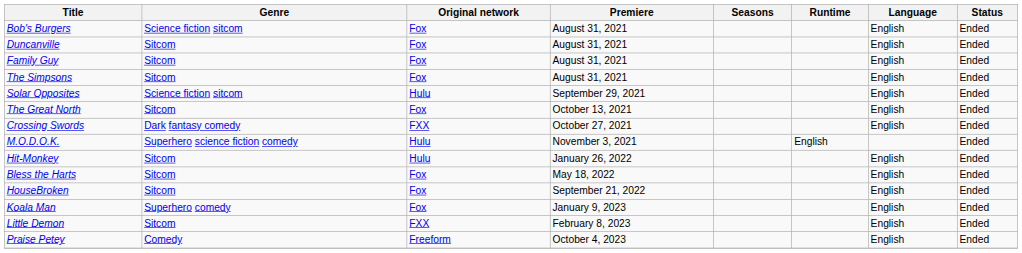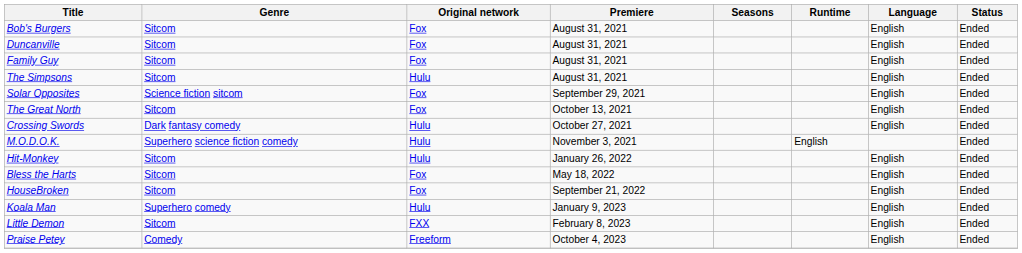 <table class="wikitable sortable" style="width:100%;">
 <tr>
 <th>Title</th>
 <th>Genre</th>
 <th>Original network</th>
 <th>Premiere</th>
 <th>Seasons</th>
 <th>Runtime</th>
 <th>Language</th>
 <th>Status</th>
 </tr>
 <tr>
 <td><em><a href='#'>Bob's Burgers</a></em></td>
-<td><a href='#'>Science fiction</a> <a href='#'>sitcom</a></td>
+<td><a href='#'>Sitcom</a></td>
 <td><a href='#'>Fox</a></td>
 <td>August 31, 2021</td>
 <td></td>
 <td></td>
 <td>English</td>
 <td>Ended</td>
 </tr>
 <tr>
 <td><em><a href='#'>Duncanville</a></em></td>
 <td><a href='#'>Sitcom</a></td>
 <td><a href='#'>Fox</a></td>
 <td>August 31, 2021</td>
 <td></td>
 <td></td>
 <td>English</td>
 <td>Ended</td>
 </tr>
 <tr>
 <td><em><a href='#'>Family Guy</a></em></td>
 <td><a href='#'>Sitcom</a></td>
 <td><a href='#'>Fox</a></td>
 <td>August 31, 2021</td>
 <td></td>
 <td></td>
 <td>English</td>
 <td>Ended</td>
 </tr>
 <tr>
 <td><em><a href='#'>The Simpsons</a></em></td>
 <td><a href='#'>Sitcom</a></td>
-<td><a href='#'>Fox</a></td>
+<td><a href='#'>Hulu</a></td>
 <td>August 31, 2021</td>
 <td></td>
 <td></td>
 <td>English</td>
 <td>Ended</td>
 </tr>
 <tr>
 <td><em><a href='#'>Solar Opposites</a></em></td>
 <td><a href='#'>Science fiction</a> <a href='#'>sitcom</a></td>
-<td><a href='#'>Hulu</a></td>
+<td><a href='#'>Fox</a></td>
 <td>September 29, 2021</td>
 <td></td>
 <td></td>
 <td>English</td>
 <td>Ended</td>
 </tr>
 <tr>
 <td><em><a href='#'>The Great North</a></em></td>
 <td><a href='#'>Sitcom</a></td>
 <td><a href='#'>Fox</a></td>
 <td>October 13, 2021</td>
 <td></td>
 <td></td>
 <td>English</td>
 <td>Ended</td>
 </tr>
 <tr>
 <td><em><a href='#'>Crossing Swords</a></em></td>
 <td><a href='#'>Dark</a> <a href='#'>fantasy comedy</a></td>
-<td><a href='#'>FXX</a></td>
+<td><a href='#'>Hulu</a></td>
 <td>October 27, 2021</td>
 <td></td>
 <td></td>
 <td>English</td>
 <td>Ended</td>
 </tr>
 <tr>
 <td><em><a href='#'>M.O.D.O.K.</a></em></td>
 <td><a href='#'>Superhero</a> <a href='#'>science fiction</a> <a href='#'>comedy</a></td>
 <td><a href='#'>Hulu</a></td>
 <td>November 3, 2021</td>
 <td></td>
 <td>English</td>
 <td></td>
 <td>Ended</td>
 </tr>
 <tr>
 <td><em><a href='#'>Hit-Monkey</a></em></td>
 <td><a href='#'>Sitcom</a></td>
 <td><a href='#'>Hulu</a></td>
 <td>January 26, 2022</td>
 <td></td>
 <td></td>
 <td>English</td>
 <td>Ended</td>
 </tr>
 <tr>
 <td><em><a href='#'>Bless the Harts</a></em></td>
 <td><a href='#'>Sitcom</a></td>
 <td><a href='#'>Fox</a></td>
 <td>May 18, 2022</td>
 <td></td>
 <td></td>
 <td>English</td>
 <td>Ended</td>
 </tr>
 <tr>
 <td><em><a href='#'>HouseBroken</a></em></td>
 <td><a href='#'>Sitcom</a></td>
 <td><a href='#'>Fox</a></td>
 <td>September 21, 2022</td>
 <td></td>
 <td></td>
 <td>English</td>
 <td>Ended</td>
 </tr>
 <tr>
 <td><em><a href='#'>Koala Man</a></em></td>
 <td><a href='#'>Superhero</a> <a href='#'>comedy</a></td>
-<td><a href='#'>Fox</a></td>
+<td><a href='#'>Hulu</a></td>
 <td>January 9, 2023</td>
 <td></td>
 <td></td>
 <td>English</td>
 <td>Ended</td>
 </tr>
 <tr>
 <td><em><a href='#'>Little Demon</a></em></td>
 <td><a href='#'>Sitcom</a></td>
 <td><a href='#'>FXX</a></td>
 <td>February 8, 2023</td>
 <td></td>
 <td></td>
 <td>English</td>
 <td>Ended</td>
 </tr>
 <tr>
 <td><em><a href='#'>Praise Petey</a></em></td>
 <td><a href='#'>Comedy</a></td>
 <td><a href='#'>Freeform</a></td>
 <td>October 4, 2023</td>
 <td></td>
 <td></td>
 <td>English</td>
 <td>Ended</td>
 </tr>
 <tr>
 </tr>
 </table>
